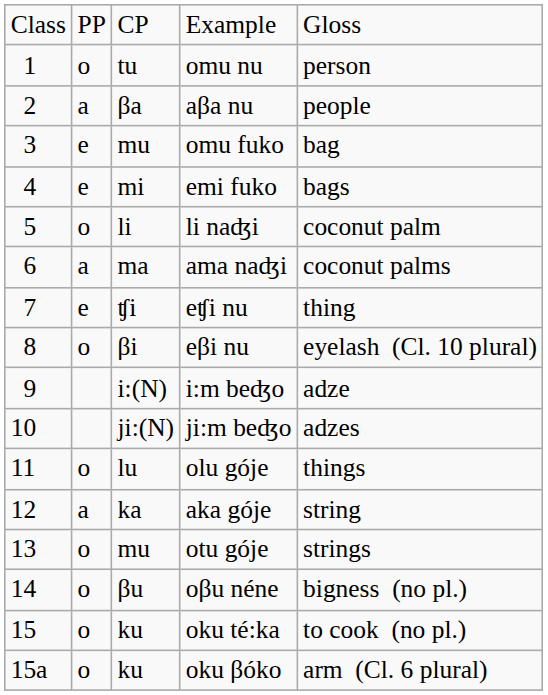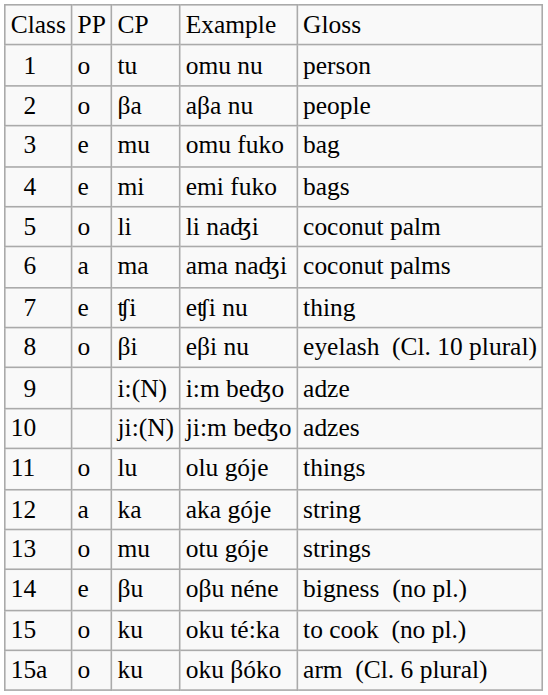 <table class="wikitable">
 <tr>
 <td>Class</td>
 <td>PP</td>
 <td>CP</td>
 <td>Example</td>
 <td>Gloss</td>
 </tr>
 <tr>
 <td>  1</td>
 <td>o</td>
 <td>tu</td>
 <td>omu nu</td>
 <td>person</td>
 </tr>
 <tr>
 <td>  2</td>
-<td>a</td>
+<td>o</td>
 <td>βa</td>
 <td>aβa nu</td>
 <td>people</td>
 </tr>
 <tr>
 <td>  3</td>
 <td>e</td>
 <td>mu</td>
 <td>omu fuko</td>
 <td>bag</td>
 </tr>
 <tr>
 <td>  4</td>
 <td>e</td>
 <td>mi</td>
 <td>emi fuko</td>
 <td>bags</td>
 </tr>
 <tr>
 <td>  5</td>
 <td>o</td>
 <td>li</td>
 <td>li naʤi</td>
 <td>coconut palm</td>
 </tr>
 <tr>
 <td>  6</td>
 <td>a</td>
 <td>ma</td>
 <td>ama naʤi</td>
 <td>coconut palms</td>
 </tr>
 <tr>
 <td>  7</td>
 <td>e</td>
 <td>ʧi</td>
 <td>eʧi nu</td>
 <td>thing</td>
 </tr>
 <tr>
 <td>  8</td>
 <td>o</td>
 <td>βi</td>
 <td>eβi nu</td>
 <td>eyelash  (Cl. 10 plural)</td>
 </tr>
 <tr>
 <td>  9</td>
 <td></td>
 <td>i:(N)</td>
 <td>i:m beʤo</td>
 <td>adze</td>
 </tr>
 <tr>
 <td>10</td>
 <td></td>
 <td>ji:(N)</td>
 <td>ji:m beʤo</td>
 <td>adzes</td>
 </tr>
 <tr>
 <td>11</td>
 <td>o</td>
 <td>lu</td>
 <td>olu góje</td>
 <td>things</td>
 </tr>
 <tr>
 <td>12</td>
 <td>a</td>
 <td>ka</td>
 <td>aka góje</td>
 <td>string</td>
 </tr>
 <tr>
 <td>13</td>
 <td>o</td>
 <td>mu</td>
 <td>otu góje</td>
 <td>strings</td>
 </tr>
 <tr>
 <td>14</td>
-<td>o</td>
+<td>e</td>
 <td>βu</td>
 <td>oβu néne</td>
 <td>bigness  (no pl.)</td>
 </tr>
 <tr>
 <td>15</td>
 <td>o</td>
 <td>ku</td>
 <td>oku té:ka</td>
 <td>to cook  (no pl.)</td>
 </tr>
 <tr>
 <td>15a</td>
 <td>o</td>
 <td>ku</td>
 <td>oku βóko</td>
 <td>arm  (Cl. 6 plural)</td>
 </tr>
 </table>
